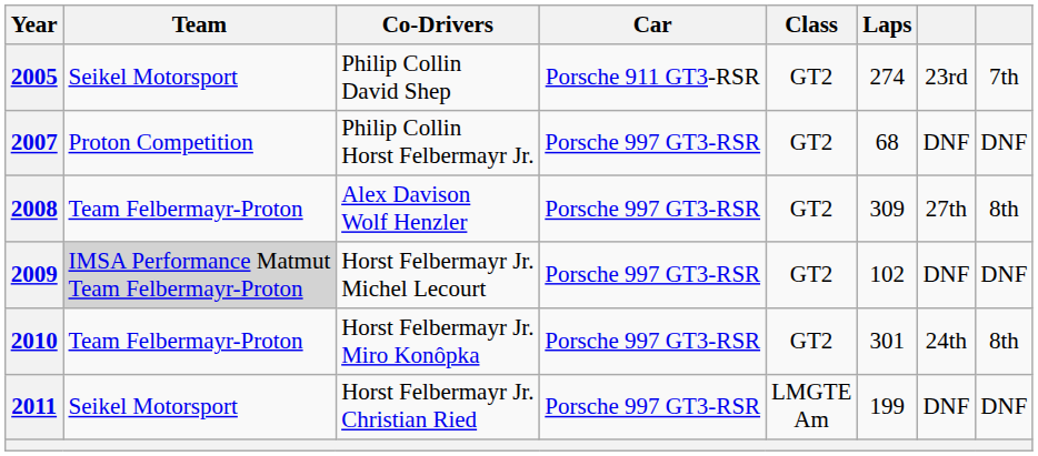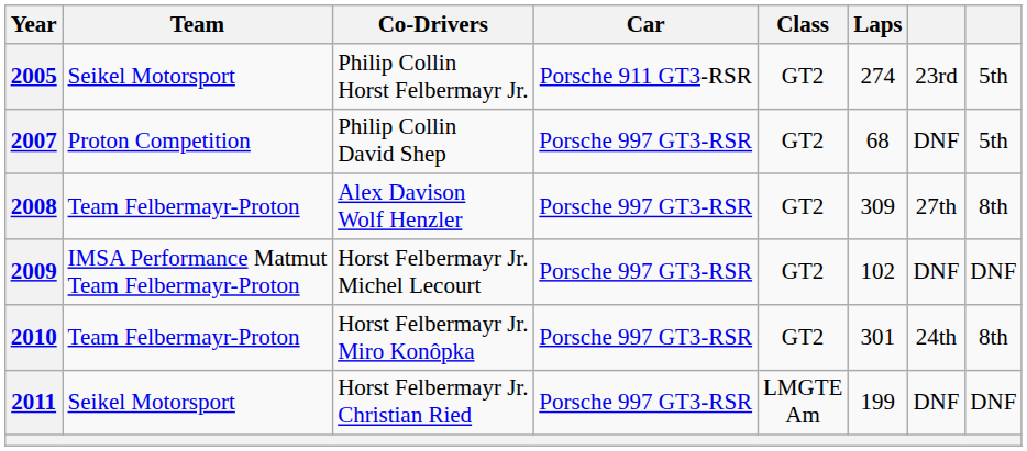 <table class="wikitable" style="text-align:center; font-size:90%">
 <tr>
 <th>Year</th>
 <th>Team</th>
 <th>Co-Drivers</th>
 <th>Car</th>
 <th>Class</th>
 <th>Laps</th>
 <th></th>
 <th></th>
 </tr>
 <tr>
 <th><a href='#'>2005</a></th>
 <td align="left"> <a href='#'>Seikel Motorsport</a></td>
-<td align="left"> Philip Collin<br> David Shep</td>
+<td align="left"> Philip Collin<br> Horst Felbermayr Jr.</td>
 <td><a href='#'>Porsche 911 GT3</a>-RSR</td>
 <td>GT2</td>
 <td>274</td>
 <td>23rd</td>
-<td>7th</td>
+<td>5th</td>
 </tr>
 <tr>
 <th><a href='#'>2007</a></th>
 <td align="left"> <a href='#'>Proton Competition</a></td>
-<td align="left"> Philip Collin<br> Horst Felbermayr Jr.</td>
+<td align="left"> Philip Collin<br> David Shep</td>
 <td><a href='#'>Porsche 997 GT3-RSR</a></td>
 <td>GT2</td>
 <td>68</td>
 <td>DNF</td>
-<td>DNF</td>
+<td>5th</td>
 </tr>
 <tr>
 <th><a href='#'>2008</a></th>
 <td align="left"> <a href='#'>Team Felbermayr-Proton</a></td>
 <td align="left"> <a href='#'>Alex Davison</a><br> <a href='#'>Wolf Henzler</a></td>
 <td><a href='#'>Porsche 997 GT3-RSR</a></td>
 <td>GT2</td>
 <td>309</td>
 <td>27th</td>
 <td>8th</td>
 </tr>
 <tr>
 <th><a href='#'>2009</a></th>
-<td align="left" style="background: lightgrey;"> <a href='#'>IMSA Performance</a> Matmut<br> <a href='#'>Team Felbermayr-Proton</a></td>
+<td align="left"> <a href='#'>IMSA Performance</a> Matmut<br> <a href='#'>Team Felbermayr-Proton</a></td>
 <td align="left"> Horst Felbermayr Jr.<br> Michel Lecourt</td>
 <td><a href='#'>Porsche 997 GT3-RSR</a></td>
 <td>GT2</td>
 <td>102</td>
 <td>DNF</td>
 <td>DNF</td>
 </tr>
 <tr>
 <th><a href='#'>2010</a></th>
 <td align="left"> <a href='#'>Team Felbermayr-Proton</a></td>
 <td align="left"> Horst Felbermayr Jr.<br> <a href='#'>Miro Konôpka</a></td>
 <td><a href='#'>Porsche 997 GT3-RSR</a></td>
 <td>GT2</td>
 <td>301</td>
 <td>24th</td>
 <td>8th</td>
 </tr>
 <tr>
 <th><a href='#'>2011</a></th>
 <td align="left"> <a href='#'>Seikel Motorsport</a></td>
 <td align="left"> Horst Felbermayr Jr.<br> <a href='#'>Christian Ried</a></td>
 <td><a href='#'>Porsche 997 GT3-RSR</a></td>
 <td>LMGTE<br>Am</td>
 <td>199</td>
 <td>DNF</td>
 <td>DNF</td>
 </tr>
 <tr>
 <th colspan="8"></th>
 </tr>
 </table>
